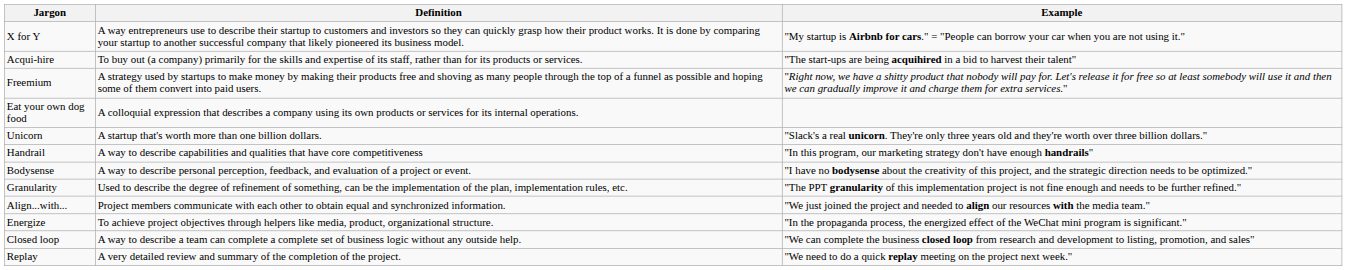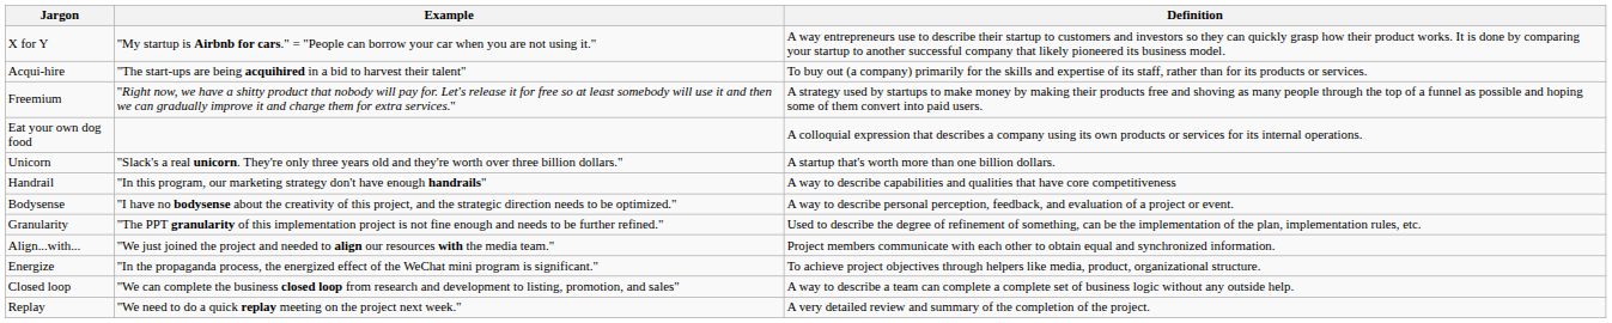 <table class="wikitable">
 <tr>
 <th>Jargon</th>
+<th>Example</th>
 <th>Definition</th>
-<th>Example</th>
 </tr>
 <tr>
 <td>X for Y</td>
+<td>"My startup is <strong>Airbnb for cars</strong>." = "People can borrow your car when you are not using it."</td>
 <td>A way entrepreneurs use to describe their startup to customers and investors so they can quickly grasp how their product works. It is done by comparing your startup to another successful company that likely pioneered its business model.</td>
-<td>"My startup is <strong>Airbnb for cars</strong>." = "People can borrow your car when you are not using it."</td>
 </tr>
 <tr>
 <td>Acqui-hire</td>
+<td>"The start-ups are being <strong>acquihired</strong> in a bid to harvest their talent"</td>
 <td>To buy out (a company) primarily for the skills and expertise of its staff, rather than for its products or services.</td>
-<td>"The start-ups are being <strong>acquihired</strong> in a bid to harvest their talent"</td>
 </tr>
 <tr>
 <td>Freemium</td>
+<td>"<em>Right now, we have a shitty product that nobody will pay for. Let's release it for free so at least somebody will use it and then we can gradually improve it and charge them for extra services.</em>"</td>
 <td>A strategy used by startups to make money by making their products free and shoving as many people through the top of a funnel as possible and hoping some of them convert into paid users.</td>
-<td>"<em>Right now, we have a shitty product that nobody will pay for. Let's release it for free so at least somebody will use it and then we can gradually improve it and charge them for extra services.</em>"</td>
 </tr>
 <tr>
 <td>Eat your own dog food</td>
+<td></td>
 <td>A colloquial expression that describes a company using its own products or services for its internal operations.</td>
-<td></td>
 </tr>
 <tr>
 <td>Unicorn</td>
+<td>"Slack's a real <strong>unicorn</strong>. They're only three years old and they're worth over three billion dollars."</td>
 <td>A startup that's worth more than one billion dollars.</td>
-<td>"Slack's a real <strong>unicorn</strong>. They're only three years old and they're worth over three billion dollars."</td>
 </tr>
 <tr>
 <td>Handrail</td>
+<td>"In this program, our marketing strategy don't have enough <strong>handrails</strong>"</td>
 <td>A way to describe capabilities and qualities that have core competitiveness</td>
-<td>"In this program, our marketing strategy don't have enough <strong>handrails</strong>"</td>
 </tr>
 <tr>
 <td>Bodysense</td>
+<td>"I have no <strong>bodysense</strong> about the creativity of this project, and the strategic direction needs to be optimized."</td>
 <td>A way to describe personal perception, feedback, and evaluation of a project or event.</td>
-<td>"I have no <strong>bodysense</strong> about the creativity of this project, and the strategic direction needs to be optimized."</td>
 </tr>
 <tr>
 <td>Granularity</td>
+<td>"The PPT <strong>granularity</strong> of this implementation project is not fine enough and needs to be further refined."</td>
 <td>Used to describe the degree of refinement of something, can be the implementation of the plan, implementation rules, etc.</td>
-<td>"The PPT <strong>granularity</strong> of this implementation project is not fine enough and needs to be further refined."</td>
 </tr>
 <tr>
 <td>Align...with...</td>
+<td>"We just joined the project and needed to <strong>align</strong> our resources <strong>with</strong> the media team."</td>
 <td>Project members communicate with each other to obtain equal and synchronized information.</td>
-<td>"We just joined the project and needed to <strong>align</strong> our resources <strong>with</strong> the media team."</td>
 </tr>
 <tr>
 <td>Energize</td>
+<td>"In the propaganda process, the energized effect of the WeChat mini program is significant."</td>
 <td>To achieve project objectives through helpers like media, product, organizational structure.</td>
-<td>"In the propaganda process, the energized effect of the WeChat mini program is significant."</td>
 </tr>
 <tr>
 <td>Closed loop</td>
+<td>"We can complete the business <strong>closed loop</strong> from research and development to listing, promotion, and sales"</td>
 <td>A way to describe a team can complete a complete set of business logic without any outside help.</td>
-<td>"We can complete the business <strong>closed loop</strong> from research and development to listing, promotion, and sales"</td>
 </tr>
 <tr>
 <td>Replay</td>
+<td>"We need to do a quick <strong>replay</strong> meeting on the project next week."</td>
 <td>A very detailed review and summary of the completion of the project.</td>
-<td>"We need to do a quick <strong>replay</strong> meeting on the project next week."</td>
 </tr>
 </table>
